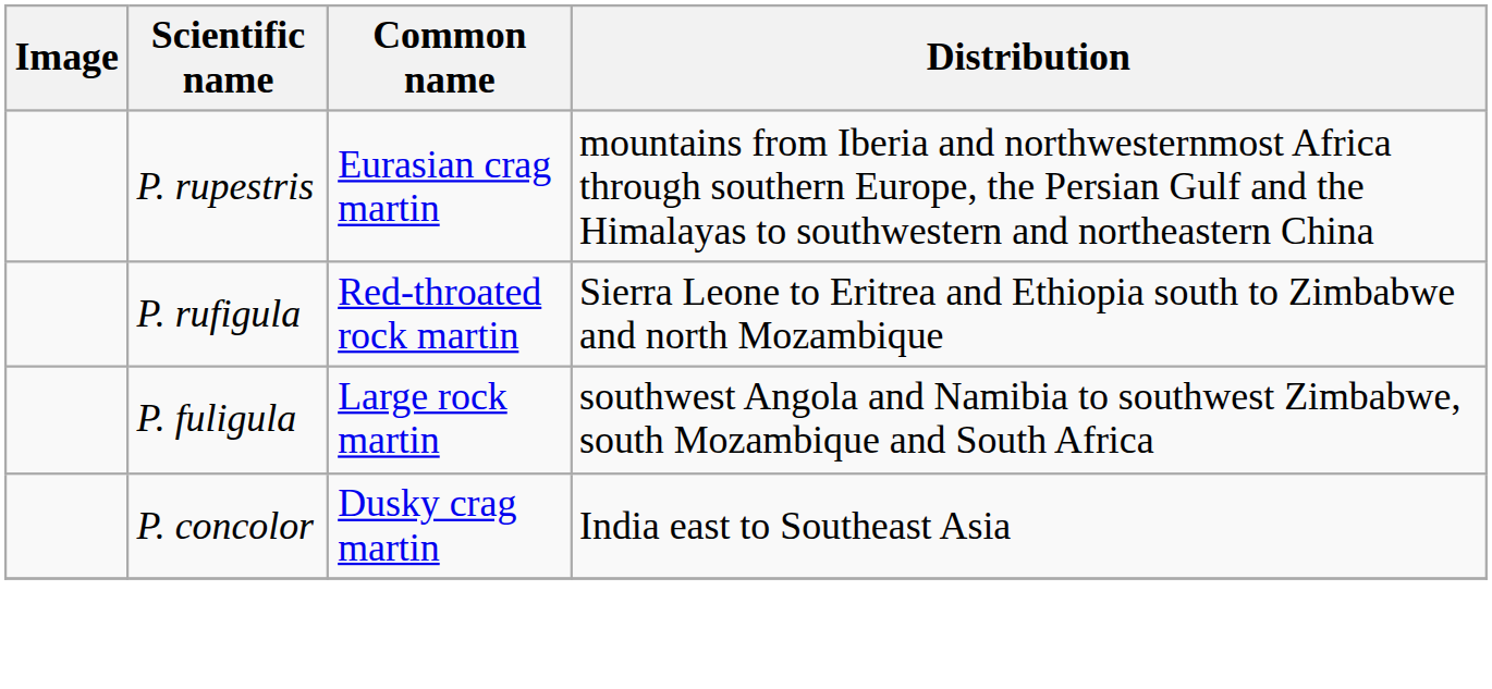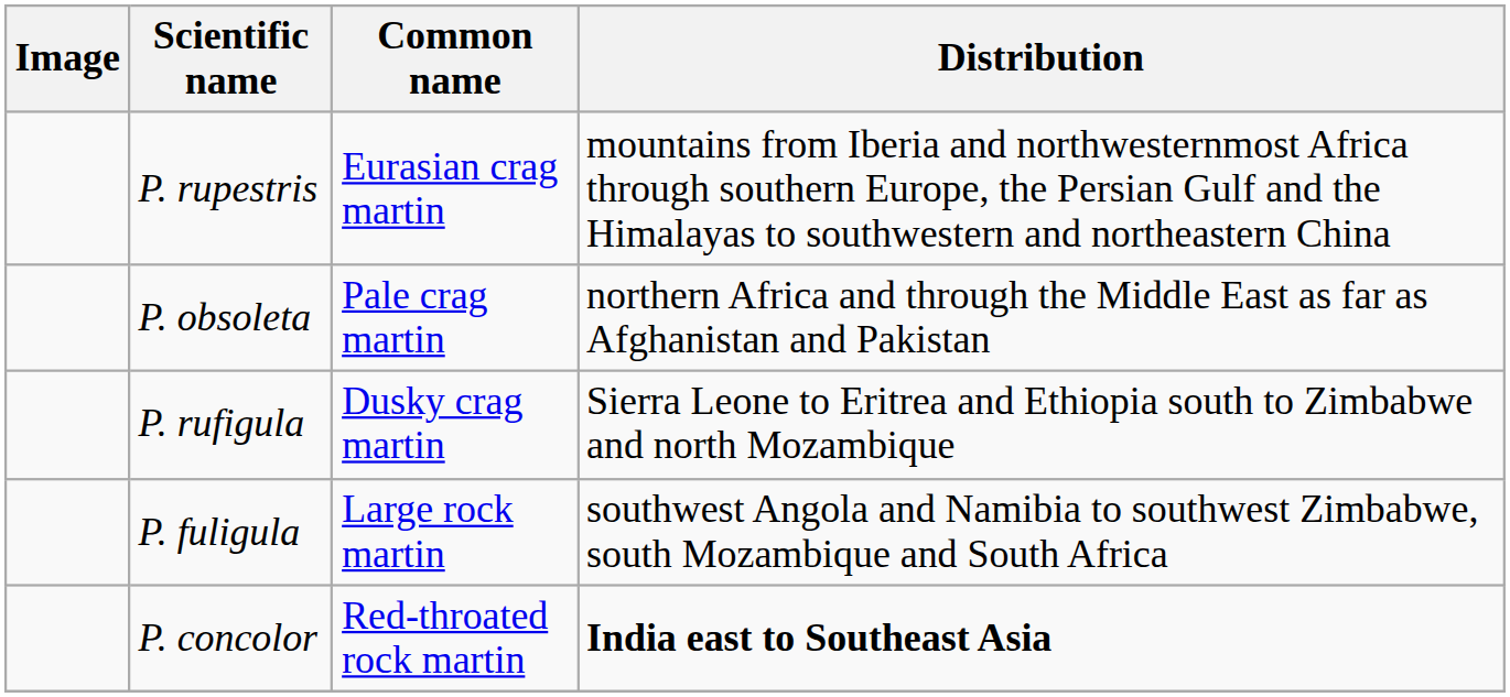 <table class="wikitable">
 <tr>
 <th>Image</th>
 <th>Scientific name</th>
 <th>Common name</th>
 <th>Distribution</th>
 </tr>
 <tr>
 <td></td>
 <td><em>P. rupestris</em></td>
 <td><a href='#'>Eurasian crag martin</a></td>
 <td>mountains from Iberia and northwesternmost Africa through southern Europe, the Persian Gulf and the Himalayas to southwestern and northeastern China</td>
 </tr>
 <tr>
 <td></td>
+<td><em>P. obsoleta</em></td>
+<td><a href='#'>Pale crag martin</a></td>
+<td>northern Africa and through the Middle East as far as Afghanistan and Pakistan</td>
+</tr>
+<tr>
+<td></td>
 <td><em>P. rufigula</em></td>
-<td><a href='#'>Red-throated rock martin</a></td>
+<td><a href='#'>Dusky crag martin</a></td>
 <td>Sierra Leone to Eritrea and Ethiopia south to Zimbabwe and north Mozambique</td>
 </tr>
 <tr>
 <td></td>
 <td><em>P. fuligula</em></td>
 <td><a href='#'>Large rock martin</a></td>
 <td>southwest Angola and Namibia to southwest Zimbabwe, south Mozambique and South Africa</td>
 </tr>
 <tr>
 <td></td>
 <td><em>P. concolor</em></td>
-<td><a href='#'>Dusky crag martin</a></td>
-<td>India east to Southeast Asia</td>
+<td><a href='#'>Red-throated rock martin</a></td>
+<td><strong>India east to Southeast Asia</strong></td>
 </tr>
 <tr>
 </tr>
 </table>
